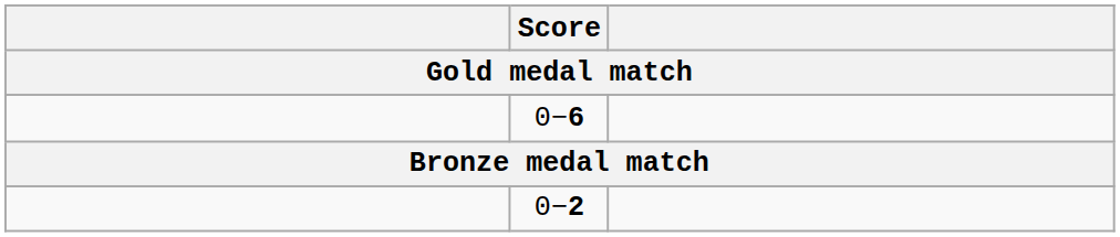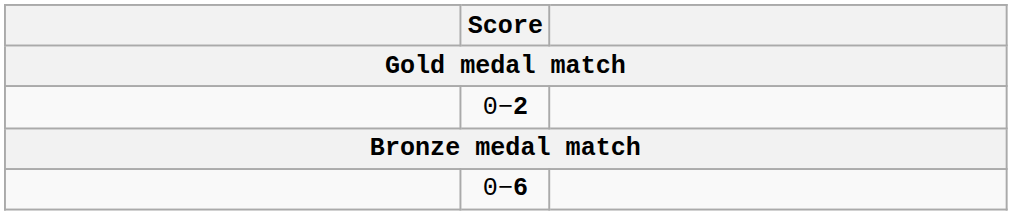 <table class="wikitable" style="text-align: left; ">
 <tr>
 <th align="right" width="230"></th>
 <th width="40">Score</th>
 <th align="left" width="230"></th>
 </tr>
 <tr>
 <th colspan=3>Gold medal match</th>
 </tr>
 <tr>
 <td></td>
-<td align="center">0−<strong>6</strong></td>
+<td align="center">0−<strong>2</strong></td>
 <td><strong></strong></td>
 </tr>
 <tr>
 <th colspan=3>Bronze medal match</th>
 </tr>
 <tr>
 <td></td>
-<td align="center">0−<strong>2</strong></td>
+<td align="center">0−<strong>6</strong></td>
 <td><strong></strong></td>
 </tr>
 </table>
